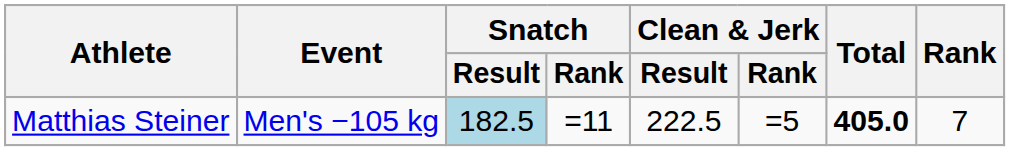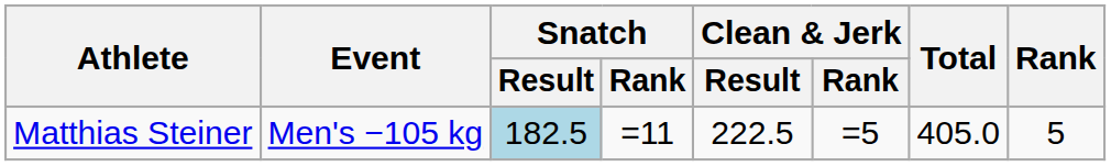 <table class="wikitable" style="font-size:90%">
 <tr>
 <th rowspan="2">Athlete</th>
 <th rowspan="2">Event</th>
 <th colspan="2">Snatch</th>
 <th colspan="2">Clean & Jerk</th>
 <th rowspan="2">Total</th>
 <th rowspan="2">Rank</th>
 </tr>
 <tr style="font-size:95%">
 <th>Result</th>
 <th>Rank</th>
 <th>Result</th>
 <th>Rank</th>
 </tr>
 <tr align=center>
 <td align=left><a href='#'>Matthias Steiner</a></td>
 <td align=left><a href='#'>Men's −105 kg</a></td>
 <td style="background: lightblue;">182.5</td>
 <td>=11</td>
 <td>222.5</td>
 <td>=5</td>
-<td><strong>405.0</strong></td>
-<td>7</td>
+<td>405.0</td>
+<td>5</td>
 </tr>
 </table>
